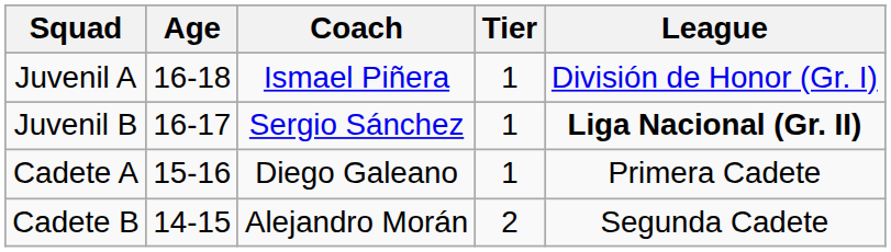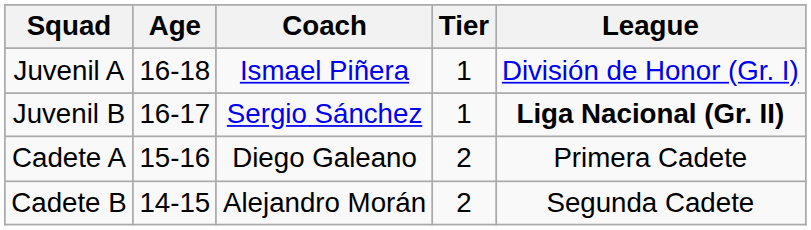 <table class="wikitable" style="text-align: center;">
 <tr>
 <th>Squad</th>
 <th>Age</th>
 <th>Coach</th>
 <th>Tier</th>
 <th>League</th>
 </tr>
 <tr>
 <td>Juvenil A</td>
 <td>16-18</td>
 <td><a href='#'>Ismael Piñera</a></td>
 <td>1</td>
 <td><a href='#'>División de Honor (Gr. I)</a></td>
 </tr>
 <tr>
 <td>Juvenil B</td>
 <td>16-17</td>
 <td><a href='#'>Sergio Sánchez</a></td>
 <td>1</td>
 <td><strong>Liga Nacional (Gr. II)</strong></td>
 </tr>
 <tr>
 <td>Cadete A</td>
 <td>15-16</td>
 <td>Diego Galeano</td>
-<td>1</td>
+<td>2</td>
 <td>Primera Cadete</td>
 </tr>
 <tr>
 <td>Cadete B</td>
 <td>14-15</td>
 <td>Alejandro Morán</td>
 <td>2</td>
 <td>Segunda Cadete</td>
 </tr>
 </table>
